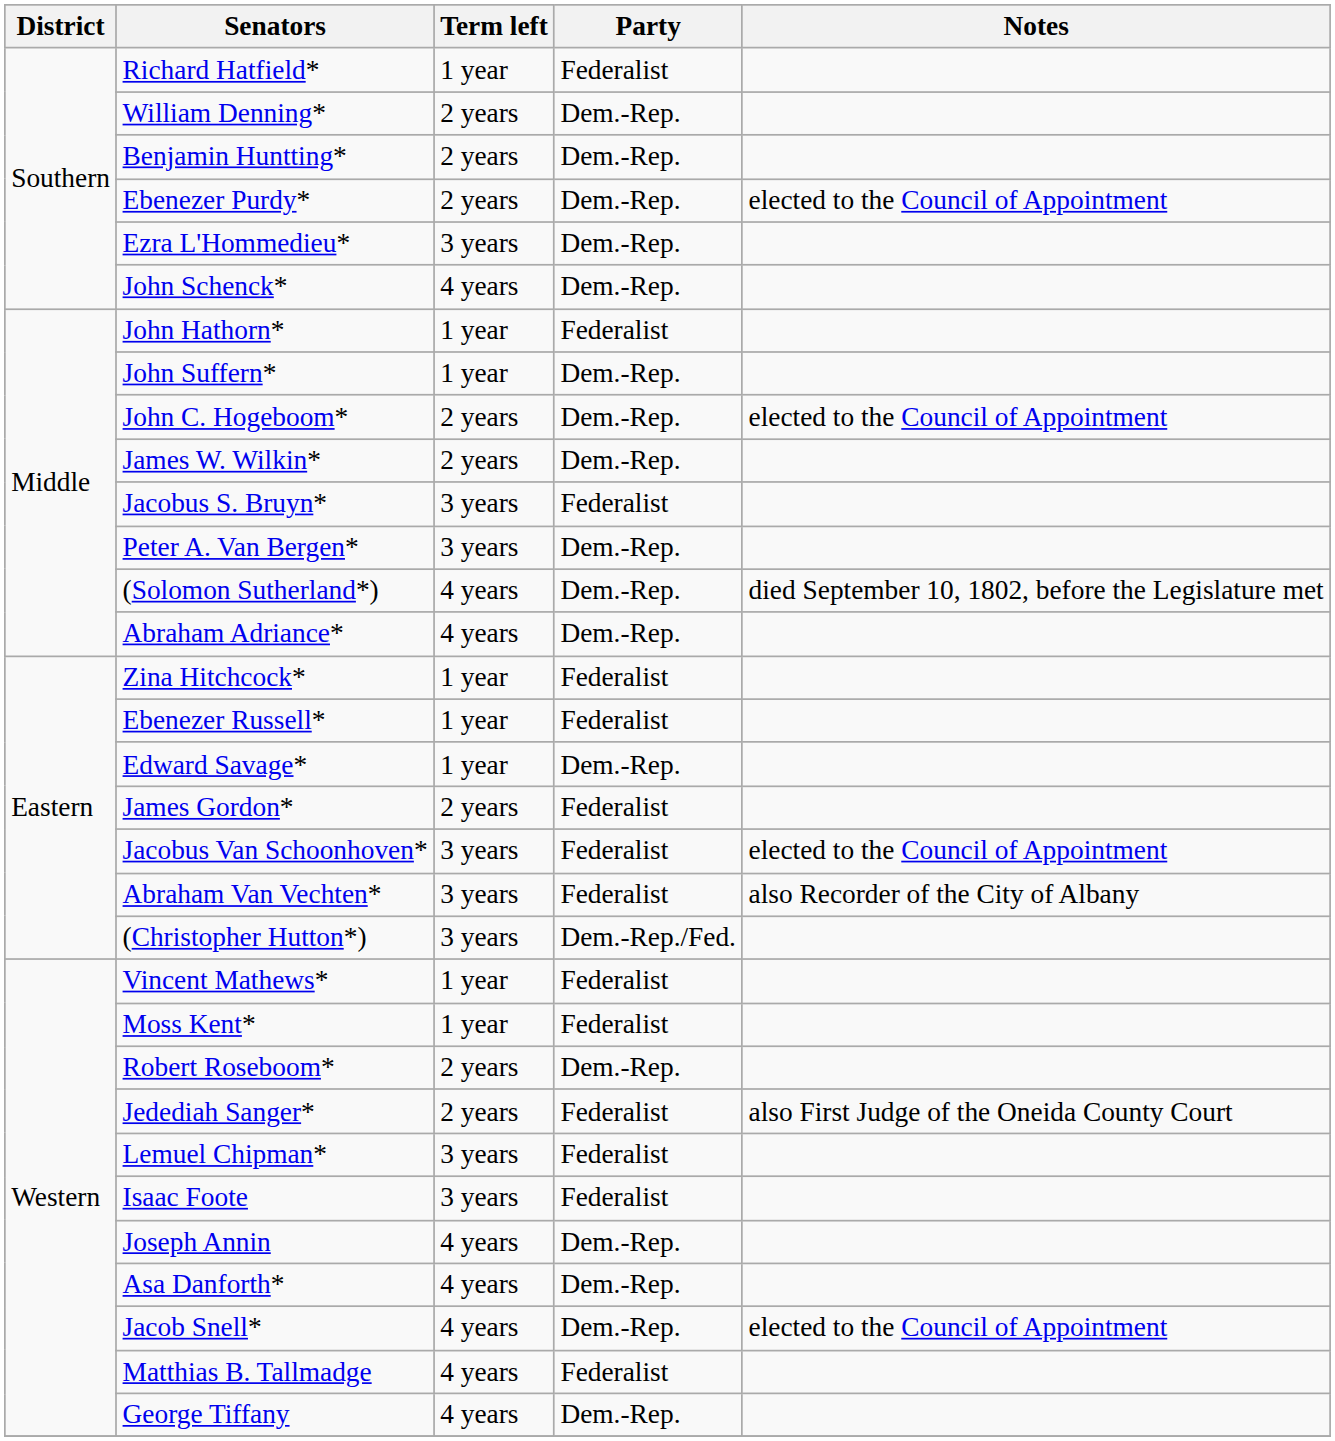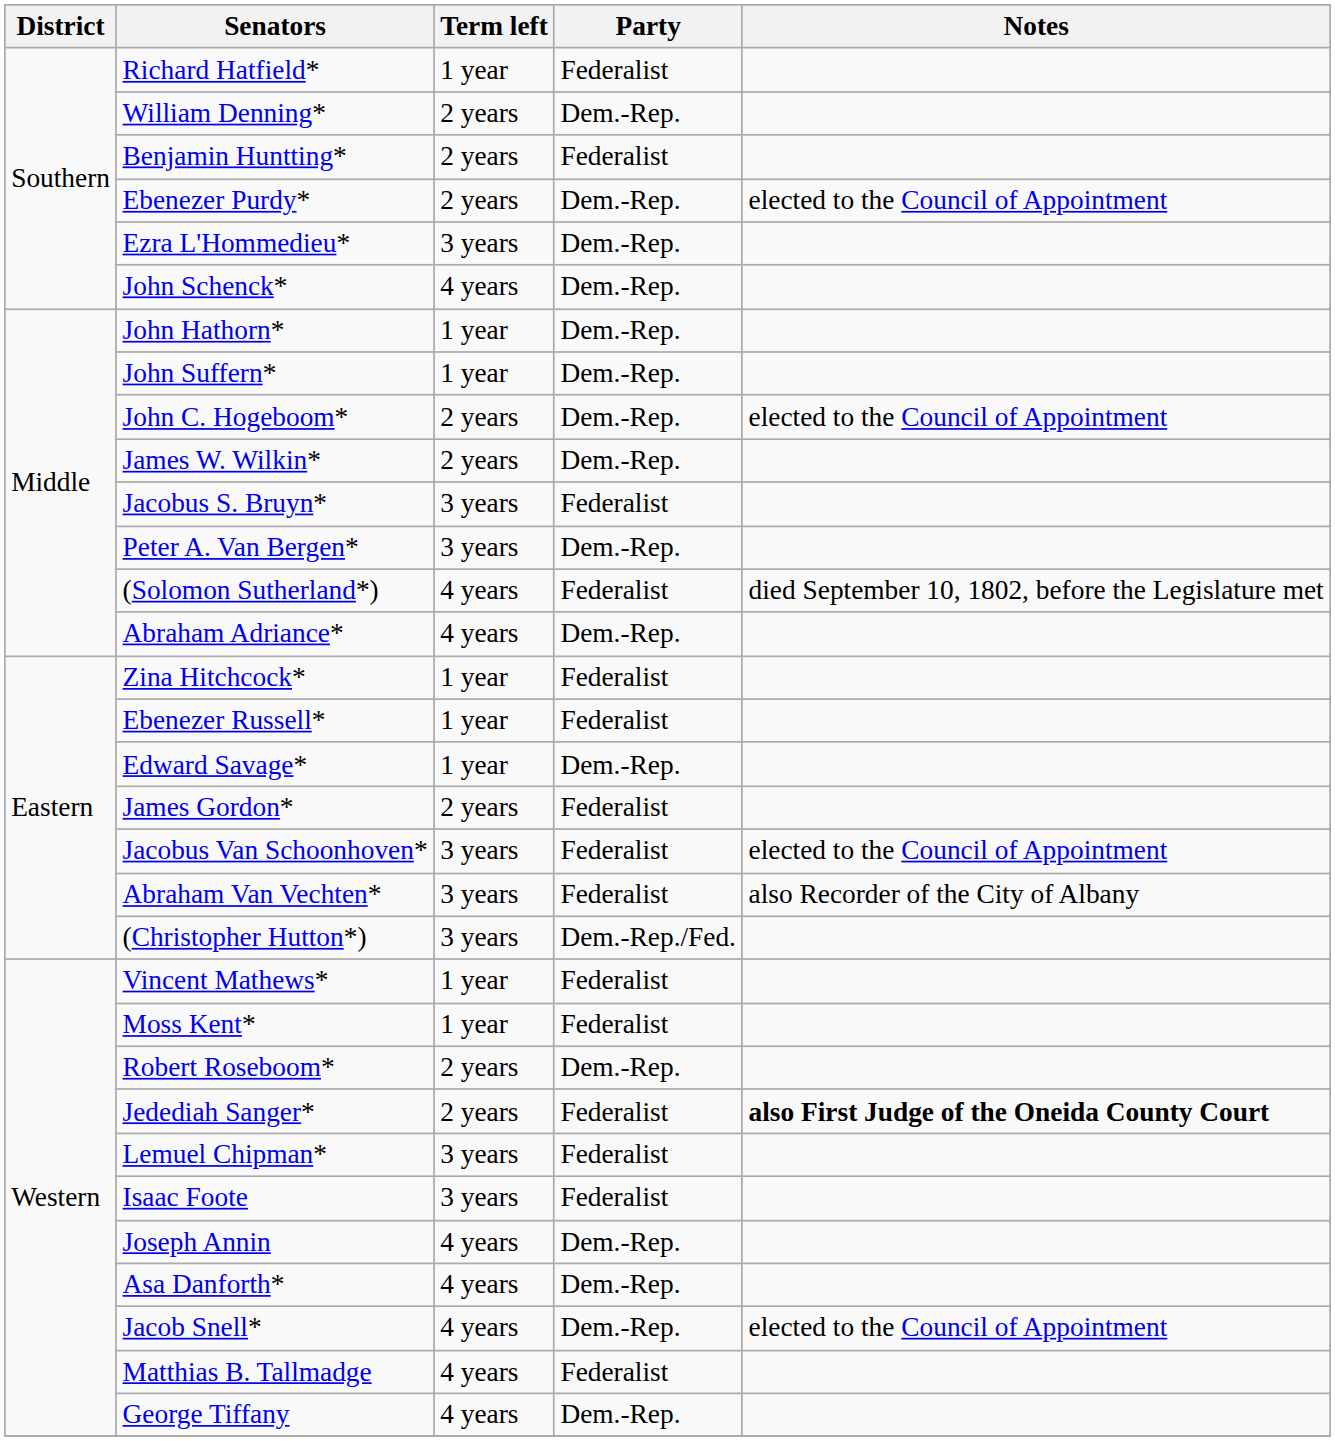 <table class=wikitable>
 <tr>
 <th>District</th>
 <th>Senators</th>
 <th>Term left</th>
 <th>Party</th>
 <th>Notes</th>
 </tr>
 <tr>
 <td rowspan="6">Southern</td>
 <td><a href='#'>Richard Hatfield</a>*</td>
 <td>1 year</td>
 <td>Federalist</td>
 <td></td>
 </tr>
 <tr>
 <td><a href='#'>William Denning</a>*</td>
 <td>2 years</td>
 <td>Dem.-Rep.</td>
 <td></td>
 </tr>
 <tr>
 <td><a href='#'>Benjamin Huntting</a>*</td>
 <td>2 years</td>
-<td>Dem.-Rep.</td>
+<td>Federalist</td>
 <td></td>
 </tr>
 <tr>
 <td><a href='#'>Ebenezer Purdy</a>*</td>
 <td>2 years</td>
 <td>Dem.-Rep.</td>
 <td>elected to the <a href='#'>Council of Appointment</a></td>
 </tr>
 <tr>
 <td><a href='#'>Ezra L'Hommedieu</a>*</td>
 <td>3 years</td>
 <td>Dem.-Rep.</td>
 <td></td>
 </tr>
 <tr>
 <td><a href='#'>John Schenck</a>*</td>
 <td>4 years</td>
 <td>Dem.-Rep.</td>
 <td></td>
 </tr>
 <tr>
 <td rowspan="8">Middle</td>
 <td><a href='#'>John Hathorn</a>*</td>
 <td>1 year</td>
-<td>Federalist</td>
+<td>Dem.-Rep.</td>
 <td></td>
 </tr>
 <tr>
 <td><a href='#'>John Suffern</a>*</td>
 <td>1 year</td>
 <td>Dem.-Rep.</td>
 <td></td>
 </tr>
 <tr>
 <td><a href='#'>John C. Hogeboom</a>*</td>
 <td>2 years</td>
 <td>Dem.-Rep.</td>
 <td>elected to the <a href='#'>Council of Appointment</a></td>
 </tr>
 <tr>
 <td><a href='#'>James W. Wilkin</a>*</td>
 <td>2 years</td>
 <td>Dem.-Rep.</td>
 <td></td>
 </tr>
 <tr>
 <td><a href='#'>Jacobus S. Bruyn</a>*</td>
 <td>3 years</td>
 <td>Federalist</td>
 <td></td>
 </tr>
 <tr>
 <td><a href='#'>Peter A. Van Bergen</a>*</td>
 <td>3 years</td>
 <td>Dem.-Rep.</td>
 <td></td>
 </tr>
 <tr>
 <td>(<a href='#'>Solomon Sutherland</a>*)</td>
 <td>4 years</td>
-<td>Dem.-Rep.</td>
+<td>Federalist</td>
 <td>died September 10, 1802, before the Legislature met</td>
 </tr>
 <tr>
 <td><a href='#'>Abraham Adriance</a>*</td>
 <td>4 years</td>
 <td>Dem.-Rep.</td>
 <td></td>
 </tr>
 <tr>
 <td rowspan="7">Eastern</td>
 <td><a href='#'>Zina Hitchcock</a>*</td>
 <td>1 year</td>
 <td>Federalist</td>
 <td></td>
 </tr>
 <tr>
 <td><a href='#'>Ebenezer Russell</a>*</td>
 <td>1 year</td>
 <td>Federalist</td>
 <td></td>
 </tr>
 <tr>
 <td><a href='#'>Edward Savage</a>*</td>
 <td>1 year</td>
 <td>Dem.-Rep.</td>
 <td></td>
 </tr>
 <tr>
 <td><a href='#'>James Gordon</a>*</td>
 <td>2 years</td>
 <td>Federalist</td>
 <td></td>
 </tr>
 <tr>
 <td nowrap><a href='#'>Jacobus Van Schoonhoven</a>*</td>
 <td>3 years</td>
 <td>Federalist</td>
 <td>elected to the <a href='#'>Council of Appointment</a></td>
 </tr>
 <tr>
 <td><a href='#'>Abraham Van Vechten</a>*</td>
 <td>3 years</td>
 <td>Federalist</td>
 <td>also Recorder of the City of Albany</td>
 </tr>
 <tr>
 <td>(<a href='#'>Christopher Hutton</a>*)</td>
 <td>3 years</td>
 <td>Dem.-Rep./Fed.</td>
 <td></td>
 </tr>
 <tr>
 <td rowspan="11">Western</td>
 <td><a href='#'>Vincent Mathews</a>*</td>
 <td>1 year</td>
 <td>Federalist</td>
 <td></td>
 </tr>
 <tr>
 <td><a href='#'>Moss Kent</a>*</td>
 <td>1 year</td>
 <td>Federalist</td>
 <td></td>
 </tr>
 <tr>
 <td><a href='#'>Robert Roseboom</a>*</td>
 <td>2 years</td>
 <td>Dem.-Rep.</td>
 <td></td>
 </tr>
 <tr>
 <td><a href='#'>Jedediah Sanger</a>*</td>
 <td>2 years</td>
 <td>Federalist</td>
-<td>also First Judge of the Oneida County Court</td>
+<td><strong>also First Judge of the Oneida County Court</strong></td>
 </tr>
 <tr>
 <td><a href='#'>Lemuel Chipman</a>*</td>
 <td>3 years</td>
 <td>Federalist</td>
 <td></td>
 </tr>
 <tr>
 <td><a href='#'>Isaac Foote</a></td>
 <td>3 years</td>
 <td>Federalist</td>
 <td></td>
 </tr>
 <tr>
 <td><a href='#'>Joseph Annin</a></td>
 <td>4 years</td>
 <td>Dem.-Rep.</td>
 <td></td>
 </tr>
 <tr>
 <td><a href='#'>Asa Danforth</a>*</td>
 <td>4 years</td>
 <td>Dem.-Rep.</td>
 <td></td>
 </tr>
 <tr>
 <td><a href='#'>Jacob Snell</a>*</td>
 <td>4 years</td>
 <td>Dem.-Rep.</td>
 <td>elected to the <a href='#'>Council of Appointment</a></td>
 </tr>
 <tr>
 <td><a href='#'>Matthias B. Tallmadge</a></td>
 <td>4 years</td>
 <td>Federalist</td>
 <td></td>
 </tr>
 <tr>
 <td><a href='#'>George Tiffany</a></td>
 <td>4 years</td>
 <td>Dem.-Rep.</td>
 <td></td>
 </tr>
 <tr>
 </tr>
 </table>
